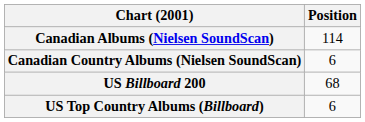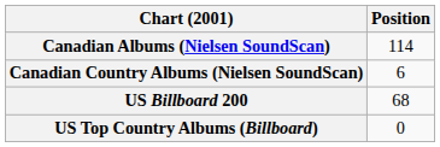 <table class="wikitable sortable plainrowheaders" style="text-align:center">
 <tr>
 <th scope="col">Chart (2001)</th>
 <th scope="col">Position</th>
 </tr>
 <tr>
 <th scope="row">Canadian Albums (<a href='#'>Nielsen SoundScan</a>)</th>
 <td>114</td>
 </tr>
 <tr>
 <th scope="row">Canadian Country Albums (Nielsen SoundScan)</th>
 <td>6</td>
 </tr>
 <tr>
 <th scope="row">US <em>Billboard</em> 200</th>
 <td>68</td>
 </tr>
 <tr>
 <th scope="row">US Top Country Albums (<em>Billboard</em>)</th>
-<td>6</td>
+<td>0</td>
 </tr>
 </table>
